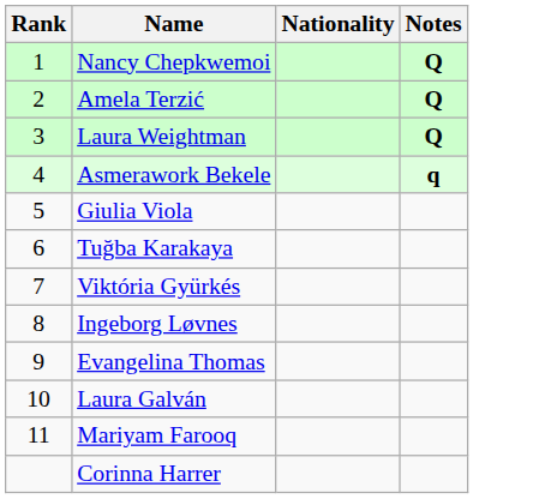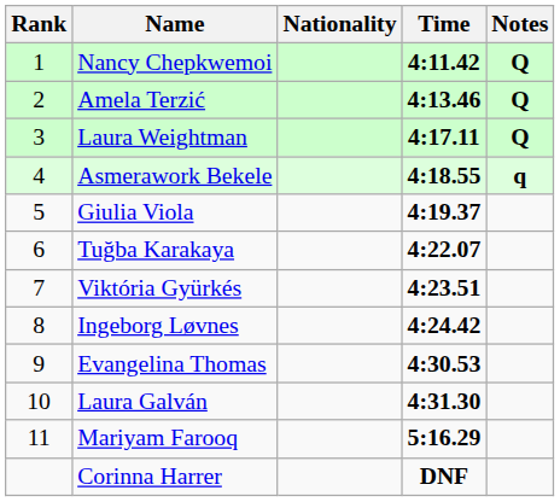 <table class="wikitable sortable" style="text-align:center">
 <tr>
 <th>Rank</th>
 <th>Name</th>
 <th>Nationality</th>
+<th>Time</th>
 <th>Notes</th>
 </tr>
 <tr bgcolor=ccffcc>
 <td>1</td>
 <td align=left><a href='#'>Nancy Chepkwemoi</a></td>
 <td align=left></td>
+<td><strong>4:11.42</strong></td>
 <td><strong>Q</strong></td>
 </tr>
 <tr bgcolor=ccffcc>
 <td>2</td>
 <td align=left><a href='#'>Amela Terzić</a></td>
 <td align=left></td>
+<td><strong>4:13.46</strong></td>
 <td><strong>Q</strong></td>
 </tr>
 <tr bgcolor=ccffcc>
 <td>3</td>
 <td align=left><a href='#'>Laura Weightman</a></td>
 <td align=left></td>
+<td><strong>4:17.11</strong></td>
 <td><strong>Q</strong></td>
 </tr>
 <tr bgcolor=ddffdd>
 <td>4</td>
 <td align=left><a href='#'>Asmerawork Bekele</a></td>
 <td align=left></td>
+<td><strong>4:18.55</strong></td>
 <td><strong>q</strong></td>
 </tr>
 <tr>
 <td>5</td>
 <td align=left><a href='#'>Giulia Viola</a></td>
 <td align=left></td>
+<td><strong>4:19.37</strong></td>
 <td></td>
 </tr>
 <tr>
 <td>6</td>
 <td align=left><a href='#'>Tuğba Karakaya</a></td>
 <td align=left></td>
+<td><strong>4:22.07</strong></td>
 <td></td>
 </tr>
 <tr>
 <td>7</td>
 <td align=left><a href='#'>Viktória Gyürkés</a></td>
 <td align=left></td>
+<td><strong>4:23.51</strong></td>
 <td></td>
 </tr>
 <tr>
 <td>8</td>
 <td align=left><a href='#'>Ingeborg Løvnes</a></td>
 <td align=left></td>
+<td><strong>4:24.42</strong></td>
 <td></td>
 </tr>
 <tr>
 <td>9</td>
 <td align=left><a href='#'>Evangelina Thomas</a></td>
 <td align=left></td>
+<td><strong>4:30.53</strong></td>
 <td></td>
 </tr>
 <tr>
 <td>10</td>
 <td align=left><a href='#'>Laura Galván</a></td>
 <td align=left></td>
+<td><strong>4:31.30</strong></td>
 <td></td>
 </tr>
 <tr>
 <td>11</td>
 <td align=left><a href='#'>Mariyam Farooq</a></td>
 <td align=left></td>
+<td><strong>5:16.29</strong></td>
 <td></td>
 </tr>
 <tr>
 <td></td>
 <td align=left><a href='#'>Corinna Harrer</a></td>
 <td align=left></td>
+<td><strong>DNF</strong></td>
 <td></td>
 </tr>
 </table>
